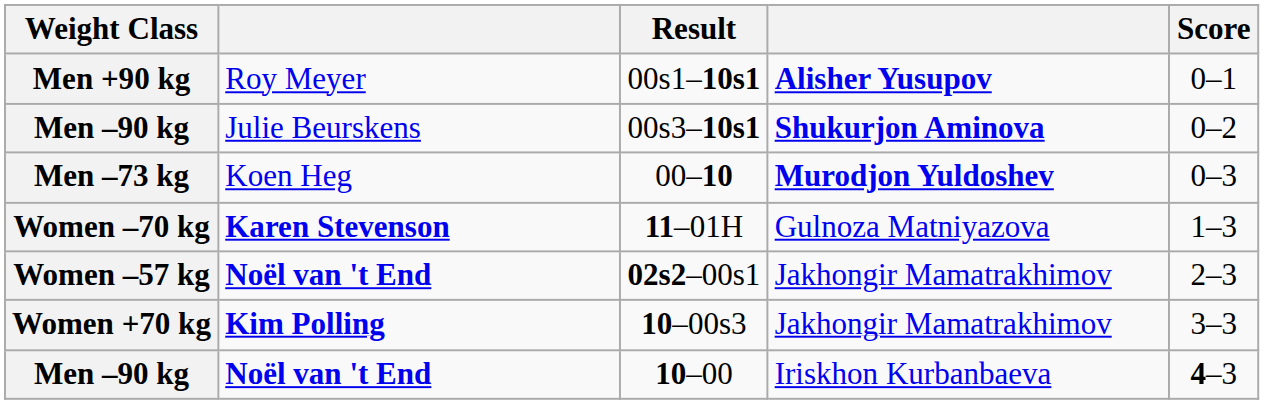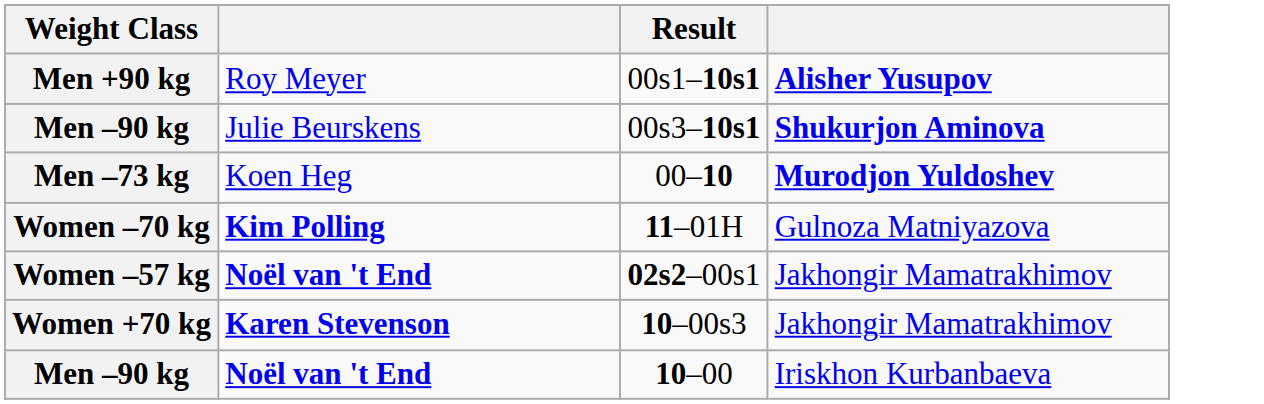 <table class="wikitable">
 <tr>
 <th>Weight Class</th>
 <th style="width: 200px;"></th>
 <th>Result</th>
 <th style="width: 200px;"></th>
-<th>Score</th>
 </tr>
 <tr>
 <th>Men +90 kg</th>
 <td><a href='#'>Roy Meyer</a></td>
 <td align=center>00s1–<strong>10s1</strong></td>
 <td><strong><a href='#'>Alisher Yusupov</a></strong></td>
-<td align=center>0–1</td>
 </tr>
 <tr>
 <th>Men –90 kg</th>
 <td><a href='#'>Julie Beurskens</a></td>
 <td align=center>00s3–<strong>10s1</strong></td>
 <td><strong><a href='#'>Shukurjon Aminova</a></strong></td>
-<td align=center>0–2</td>
 </tr>
 <tr>
 <th>Men –73 kg</th>
 <td><a href='#'>Koen Heg</a></td>
 <td align=center>00–<strong>10</strong></td>
 <td><strong><a href='#'>Murodjon Yuldoshev</a></strong></td>
-<td align=center>0–3</td>
 </tr>
 <tr>
 <th>Women –70 kg</th>
-<td><strong><a href='#'>Karen Stevenson</a></strong></td>
+<td><strong><a href='#'>Kim Polling</a></strong></td>
 <td align=center><strong>11</strong>–01H</td>
 <td><a href='#'>Gulnoza Matniyazova</a></td>
-<td align=center>1–3</td>
 </tr>
 <tr>
 <th>Women –57 kg</th>
 <td><strong><a href='#'>Noël van 't End</a></strong></td>
 <td align=center><strong>02s2</strong>–00s1</td>
 <td><a href='#'>Jakhongir Mamatrakhimov</a></td>
-<td align=center>2–3</td>
 </tr>
 <tr>
 <th>Women +70 kg</th>
-<td><strong><a href='#'>Kim Polling</a></strong></td>
+<td><strong><a href='#'>Karen Stevenson</a></strong></td>
 <td align=center><strong>10</strong>–00s3</td>
 <td><a href='#'>Jakhongir Mamatrakhimov</a></td>
-<td align=center>3–3</td>
 </tr>
 <tr>
 <th>Men –90 kg</th>
 <td><strong><a href='#'>Noël van 't End</a></strong></td>
 <td align=center><strong>10</strong>–00</td>
 <td><a href='#'>Iriskhon Kurbanbaeva</a></td>
-<td align=center><strong>4</strong>–3</td>
 </tr>
 </table>
